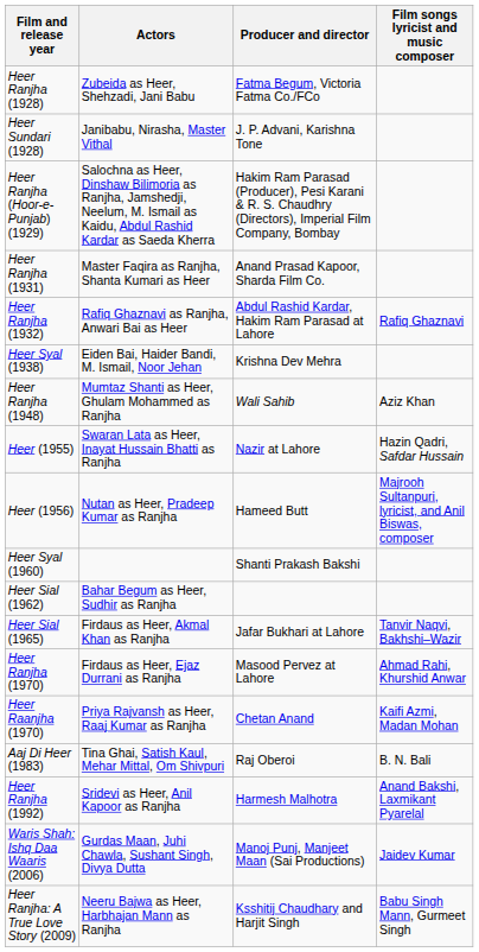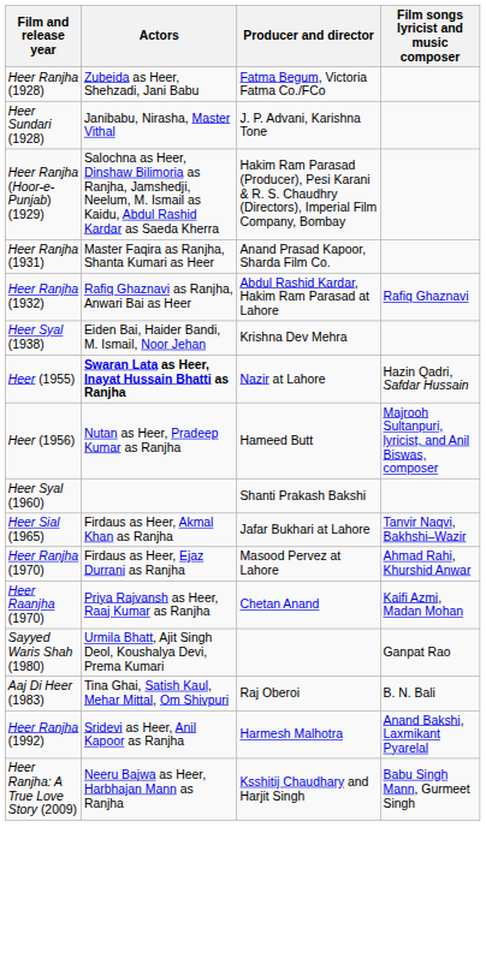 <table class="wikitable">
 <tr>
 <th>Film and release year</th>
 <th>Actors</th>
 <th>Producer and director</th>
 <th>Film songs lyricist and music composer</th>
 </tr>
 <tr>
 <td><em>Heer Ranjha</em> (1928)</td>
 <td><a href='#'>Zubeida</a> as Heer, Shehzadi, Jani Babu</td>
 <td><a href='#'>Fatma Begum</a>, Victoria Fatma Co./FCo</td>
 <td></td>
 </tr>
 <tr>
 <td><em>Heer Sundari</em> (1928)</td>
 <td>Janibabu, Nirasha, <a href='#'>Master Vithal</a></td>
 <td>J. P. Advani, Karishna Tone</td>
 <td></td>
 </tr>
 <tr>
 <td><em>Heer Ranjha</em> (<em>Hoor-e-Punjab</em>) (1929)</td>
 <td>Salochna as Heer, <a href='#'>Dinshaw Bilimoria</a> as Ranjha, Jamshedji, Neelum, M. Ismail as Kaidu, <a href='#'>Abdul Rashid Kardar</a> as Saeda Kherra</td>
 <td>Hakim Ram Parasad (Producer), Pesi Karani & R. S. Chaudhry (Directors), Imperial Film Company, Bombay</td>
 <td></td>
 </tr>
 <tr>
 <td><em>Heer Ranjha</em> (1931)</td>
 <td>Master Faqira as Ranjha, Shanta Kumari as Heer</td>
 <td>Anand Prasad Kapoor, Sharda Film Co.</td>
 <td></td>
 </tr>
 <tr>
 <td><em><a href='#'>Heer Ranjha</a></em> (1932)</td>
 <td><a href='#'>Rafiq Ghaznavi</a> as Ranjha, Anwari Bai as Heer</td>
 <td><a href='#'>Abdul Rashid Kardar</a>, Hakim Ram Parasad at Lahore</td>
 <td><a href='#'>Rafiq Ghaznavi</a></td>
 </tr>
 <tr>
 <td><a href='#'><em>Heer Syal</em></a> (1938)</td>
 <td>Eiden Bai, Haider Bandi, M. Ismail, <a href='#'>Noor Jehan</a></td>
 <td>Krishna Dev Mehra</td>
 <td></td>
 </tr>
 <tr>
-<td><em>Heer Ranjha</em> (1948)</td>
-<td><a href='#'>Mumtaz Shanti</a> as Heer, Ghulam Mohammed as Ranjha</td>
-<td><em>Wali Sahib</em></td>
-<td>Aziz Khan</td>
-</tr>
-<tr>
 <td><em><a href='#'>Heer</a></em> (1955)</td>
-<td><a href='#'>Swaran Lata</a> as Heer, <a href='#'>Inayat Hussain Bhatti</a> as Ranjha</td>
+<td><strong><a href='#'>Swaran Lata</a> as Heer, <a href='#'>Inayat Hussain Bhatti</a> as Ranjha</strong></td>
 <td><a href='#'>Nazir</a> at Lahore</td>
 <td>Hazin Qadri, <em>Safdar Hussain</em></td>
 </tr>
 <tr>
 <td><em>Heer</em> (1956)</td>
 <td><a href='#'>Nutan</a> as Heer, <a href='#'>Pradeep Kumar</a> as Ranjha</td>
 <td>Hameed Butt</td>
 <td><a href='#'>Majrooh Sultanpuri, lyricist, and Anil Biswas, composer</a></td>
 </tr>
 <tr>
 <td><em>Heer Syal</em> (1960)</td>
 <td></td>
 <td>Shanti Prakash Bakshi</td>
-<td></td>
-</tr>
-<tr>
-<td><em>Heer Sial</em> (1962)</td>
-<td><a href='#'>Bahar Begum</a> as Heer, <a href='#'>Sudhir</a> as Ranjha</td>
-<td></td>
 <td></td>
 </tr>
 <tr>
 <td><em><a href='#'>Heer Sial</a></em> (1965)</td>
 <td>Firdaus as Heer, <a href='#'>Akmal Khan</a> as Ranjha</td>
 <td>Jafar Bukhari at Lahore</td>
 <td><a href='#'>Tanvir Naqvi</a>, <a href='#'>Bakhshi–Wazir</a></td>
 </tr>
 <tr>
 <td><em><a href='#'>Heer Ranjha</a></em> (1970)</td>
 <td>Firdaus as Heer, <a href='#'>Ejaz Durrani</a> as Ranjha</td>
 <td>Masood Pervez at Lahore</td>
 <td><a href='#'>Ahmad Rahi</a>, <a href='#'>Khurshid Anwar</a></td>
 </tr>
 <tr>
 <td><em><a href='#'>Heer Raanjha</a></em> (1970)</td>
 <td><a href='#'>Priya Rajvansh</a> as Heer, <a href='#'>Raaj Kumar</a> as Ranjha</td>
 <td><a href='#'>Chetan Anand</a></td>
 <td><a href='#'>Kaifi Azmi</a>, <a href='#'>Madan Mohan</a></td>
 </tr>
 <tr>
+<td><em>Sayyed Waris Shah</em> (1980)</td>
+<td><a href='#'>Urmila Bhatt</a>, Ajit Singh Deol, Koushalya Devi, Prema Kumari</td>
+<td></td>
+<td>Ganpat Rao</td>
+</tr>
+<tr>
 <td><em>Aaj Di Heer</em> (1983)</td>
 <td>Tina Ghai, <a href='#'>Satish Kaul</a>, <a href='#'>Mehar Mittal</a>, <a href='#'>Om Shivpuri</a></td>
 <td>Raj Oberoi</td>
 <td>B. N. Bali</td>
 </tr>
 <tr>
 <td><em><a href='#'>Heer Ranjha</a></em> (1992)</td>
 <td><a href='#'>Sridevi</a> as Heer, <a href='#'>Anil Kapoor</a> as Ranjha</td>
 <td><a href='#'>Harmesh Malhotra</a></td>
 <td><a href='#'>Anand Bakshi</a>, <a href='#'>Laxmikant Pyarelal</a></td>
 </tr>
 <tr>
-<td><em><a href='#'>Waris Shah: Ishq Daa Waaris</a></em> (2006)</td>
-<td><a href='#'>Gurdas Maan</a>, <a href='#'>Juhi Chawla</a>, <a href='#'>Sushant Singh</a>, <a href='#'>Divya Dutta</a></td>
-<td><a href='#'>Manoj Punj</a>, <a href='#'>Manjeet Maan</a> (Sai Productions)</td>
-<td><a href='#'>Jaidev Kumar</a></td>
-</tr>
-<tr>
 <td><em>Heer Ranjha: A True Love Story</em> (2009)</td>
 <td><a href='#'>Neeru Bajwa</a> as Heer, <a href='#'>Harbhajan Mann</a> as Ranjha</td>
 <td><a href='#'>Ksshitij Chaudhary</a> and Harjit Singh</td>
 <td><a href='#'>Babu Singh Mann</a>, Gurmeet Singh</td>
 </tr>
 </table>
